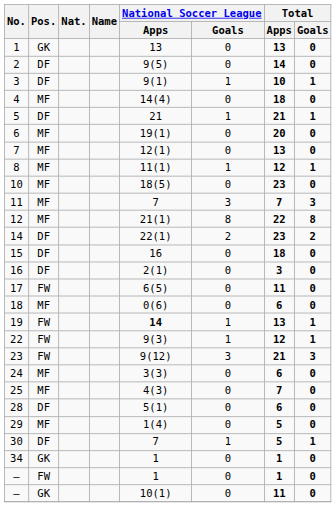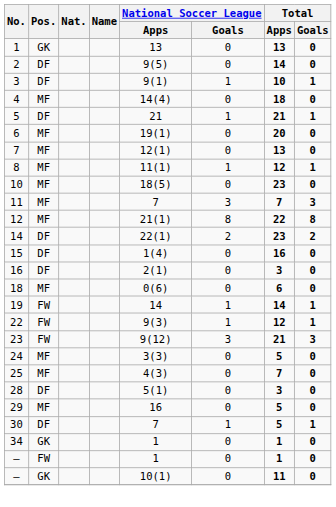 <table class="wikitable sortable" style="text-align:center">
 <tr>
 <th rowspan="2">No.</th>
 <th rowspan="2">Pos.</th>
 <th rowspan="2">Nat.</th>
 <th rowspan="2">Name</th>
 <th colspan="2"><a href='#'>National Soccer League</a></th>
 <th colspan="2">Total</th>
 </tr>
 <tr>
 <th>Apps</th>
 <th>Goals</th>
 <th>Apps</th>
 <th>Goals</th>
 </tr>
 <tr>
 <td>1</td>
 <td>GK</td>
 <td></td>
 <td align=left></td>
 <td>13</td>
 <td>0</td>
 <td><strong>13</strong></td>
 <td><strong>0</strong></td>
 </tr>
 <tr>
 <td>2</td>
 <td>DF</td>
 <td></td>
 <td align=left></td>
 <td>9(5)</td>
 <td>0</td>
 <td><strong>14</strong></td>
 <td><strong>0</strong></td>
 </tr>
 <tr>
 <td>3</td>
 <td>DF</td>
 <td></td>
 <td align=left></td>
 <td>9(1)</td>
 <td>1</td>
 <td><strong>10</strong></td>
 <td><strong>1</strong></td>
 </tr>
 <tr>
 <td>4</td>
 <td>MF</td>
 <td></td>
 <td align=left></td>
 <td>14(4)</td>
 <td>0</td>
 <td><strong>18</strong></td>
 <td><strong>0</strong></td>
 </tr>
 <tr>
 <td>5</td>
 <td>DF</td>
 <td></td>
 <td align=left></td>
 <td>21</td>
 <td>1</td>
 <td><strong>21</strong></td>
 <td><strong>1</strong></td>
 </tr>
 <tr>
 <td>6</td>
 <td>MF</td>
 <td></td>
 <td align=left></td>
 <td>19(1)</td>
 <td>0</td>
 <td><strong>20</strong></td>
 <td><strong>0</strong></td>
 </tr>
 <tr>
 <td>7</td>
 <td>MF</td>
 <td></td>
 <td align=left></td>
 <td>12(1)</td>
 <td>0</td>
 <td><strong>13</strong></td>
 <td><strong>0</strong></td>
 </tr>
 <tr>
 <td>8</td>
 <td>MF</td>
 <td></td>
 <td align=left></td>
 <td>11(1)</td>
 <td>1</td>
 <td><strong>12</strong></td>
 <td><strong>1</strong></td>
 </tr>
 <tr>
 <td>10</td>
 <td>MF</td>
 <td></td>
 <td align=left></td>
 <td>18(5)</td>
 <td>0</td>
 <td><strong>23</strong></td>
 <td><strong>0</strong></td>
 </tr>
 <tr>
 <td>11</td>
 <td>MF</td>
 <td></td>
 <td align=left></td>
 <td>7</td>
 <td>3</td>
 <td><strong>7</strong></td>
 <td><strong>3</strong></td>
 </tr>
 <tr>
 <td>12</td>
 <td>MF</td>
 <td></td>
 <td align=left></td>
 <td>21(1)</td>
 <td>8</td>
 <td><strong>22</strong></td>
 <td><strong>8</strong></td>
 </tr>
 <tr>
 <td>14</td>
 <td>DF</td>
 <td></td>
 <td align=left></td>
 <td>22(1)</td>
 <td>2</td>
 <td><strong>23</strong></td>
 <td><strong>2</strong></td>
 </tr>
 <tr>
 <td>15</td>
 <td>DF</td>
 <td></td>
 <td align=left></td>
-<td>16</td>
+<td>1(4)</td>
 <td>0</td>
-<td><strong>18</strong></td>
+<td><strong>16</strong></td>
 <td><strong>0</strong></td>
 </tr>
 <tr>
 <td>16</td>
 <td>DF</td>
 <td></td>
 <td align=left></td>
 <td>2(1)</td>
 <td>0</td>
 <td><strong>3</strong></td>
-<td><strong>0</strong></td>
-</tr>
-<tr>
-<td>17</td>
-<td>FW</td>
-<td></td>
-<td align=left></td>
-<td>6(5)</td>
-<td>0</td>
-<td><strong>11</strong></td>
 <td><strong>0</strong></td>
 </tr>
 <tr>
 <td>18</td>
 <td>MF</td>
 <td></td>
 <td align=left></td>
 <td>0(6)</td>
 <td>0</td>
 <td><strong>6</strong></td>
 <td><strong>0</strong></td>
 </tr>
 <tr>
 <td>19</td>
 <td>FW</td>
 <td></td>
 <td align=left></td>
+<td>14</td>
+<td>1</td>
 <td><strong>14</strong></td>
-<td>1</td>
-<td><strong>13</strong></td>
 <td><strong>1</strong></td>
 </tr>
 <tr>
 <td>22</td>
 <td>FW</td>
 <td></td>
 <td align=left></td>
 <td>9(3)</td>
 <td>1</td>
 <td><strong>12</strong></td>
 <td><strong>1</strong></td>
 </tr>
 <tr>
 <td>23</td>
 <td>FW</td>
 <td></td>
 <td align=left></td>
 <td>9(12)</td>
 <td>3</td>
 <td><strong>21</strong></td>
 <td><strong>3</strong></td>
 </tr>
 <tr>
 <td>24</td>
 <td>MF</td>
 <td></td>
 <td align=left></td>
 <td>3(3)</td>
 <td>0</td>
-<td><strong>6</strong></td>
+<td><strong>5</strong></td>
 <td><strong>0</strong></td>
 </tr>
 <tr>
 <td>25</td>
 <td>MF</td>
 <td></td>
 <td align=left></td>
 <td>4(3)</td>
 <td>0</td>
 <td><strong>7</strong></td>
 <td><strong>0</strong></td>
 </tr>
 <tr>
 <td>28</td>
 <td>DF</td>
 <td></td>
 <td align=left></td>
 <td>5(1)</td>
 <td>0</td>
-<td><strong>6</strong></td>
+<td><strong>3</strong></td>
 <td><strong>0</strong></td>
 </tr>
 <tr>
 <td>29</td>
 <td>MF</td>
 <td></td>
 <td align=left></td>
-<td>1(4)</td>
+<td>16</td>
 <td>0</td>
 <td><strong>5</strong></td>
 <td><strong>0</strong></td>
 </tr>
 <tr>
 <td>30</td>
 <td>DF</td>
 <td></td>
 <td align=left></td>
 <td>7</td>
 <td>1</td>
 <td><strong>5</strong></td>
 <td><strong>1</strong></td>
 </tr>
 <tr>
 <td>34</td>
 <td>GK</td>
 <td></td>
 <td align=left></td>
 <td>1</td>
 <td>0</td>
 <td><strong>1</strong></td>
 <td><strong>0</strong></td>
 </tr>
 <tr>
 <td>—</td>
 <td>FW</td>
 <td></td>
 <td align=left></td>
 <td>1</td>
 <td>0</td>
 <td><strong>1</strong></td>
 <td><strong>0</strong></td>
 </tr>
 <tr>
 <td>—</td>
 <td>GK</td>
 <td></td>
 <td align=left></td>
 <td>10(1)</td>
 <td>0</td>
 <td><strong>11</strong></td>
 <td><strong>0</strong></td>
 </tr>
 <tr>
 </tr>
 </table>
